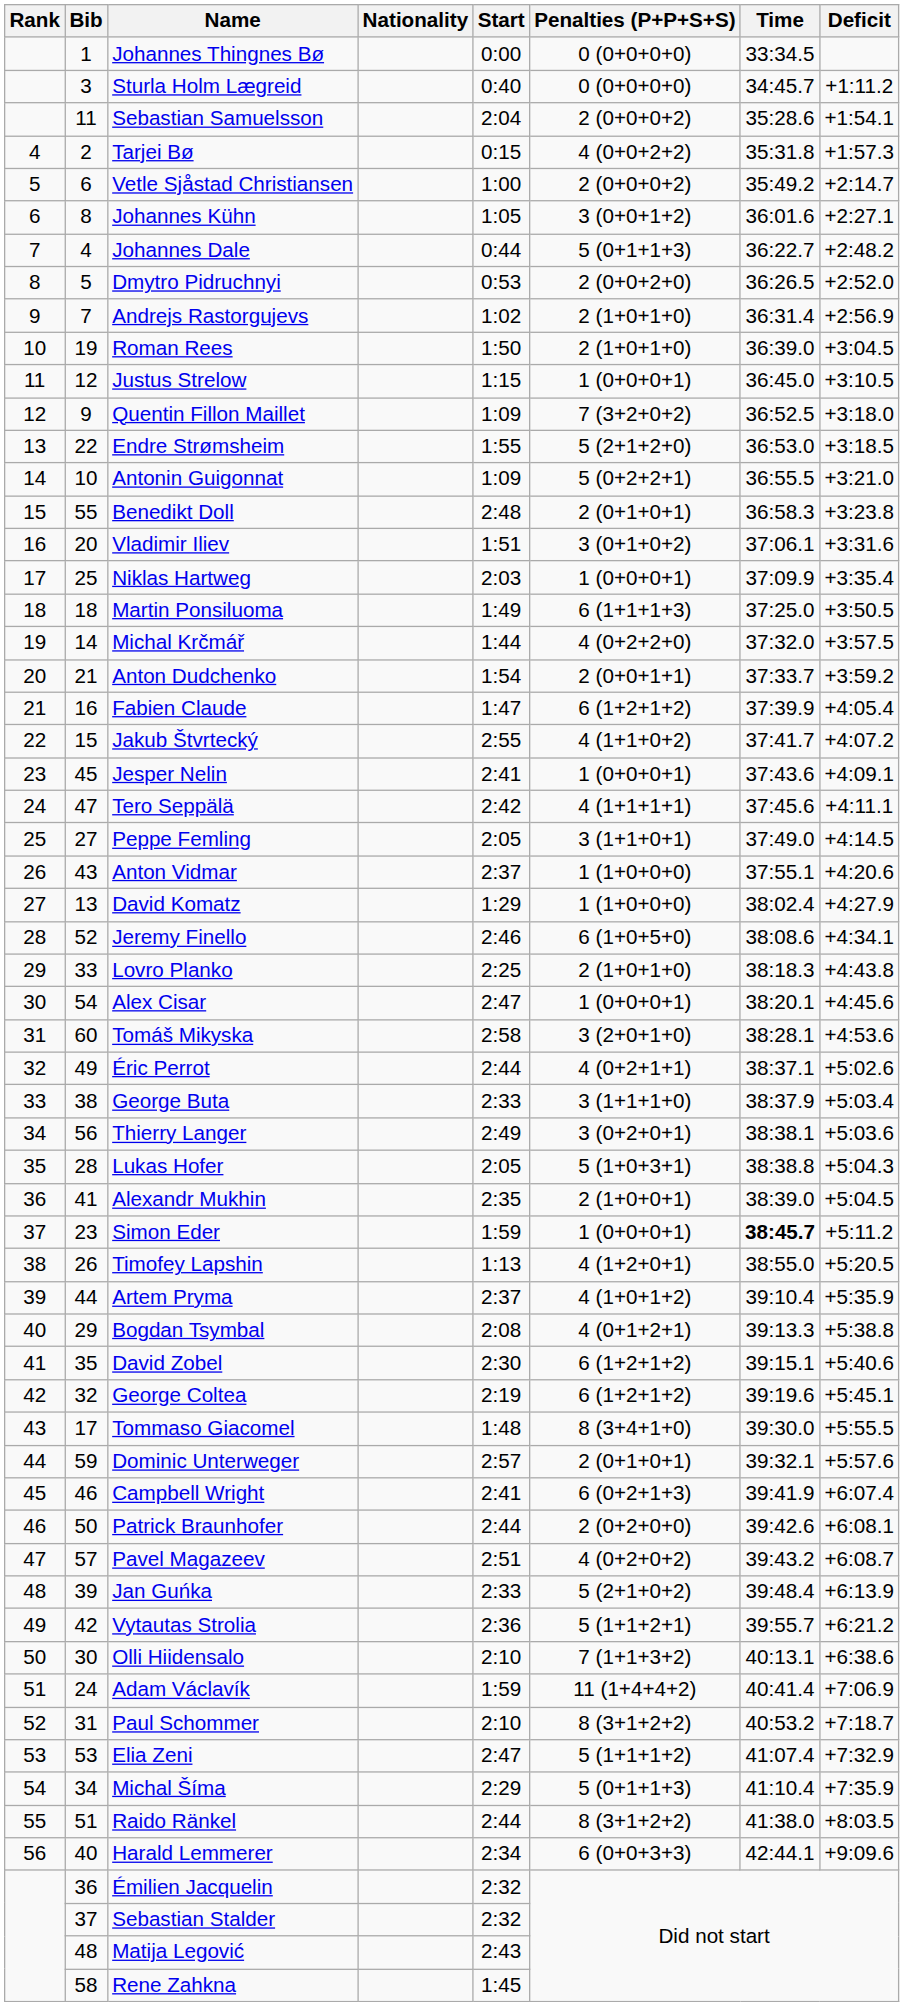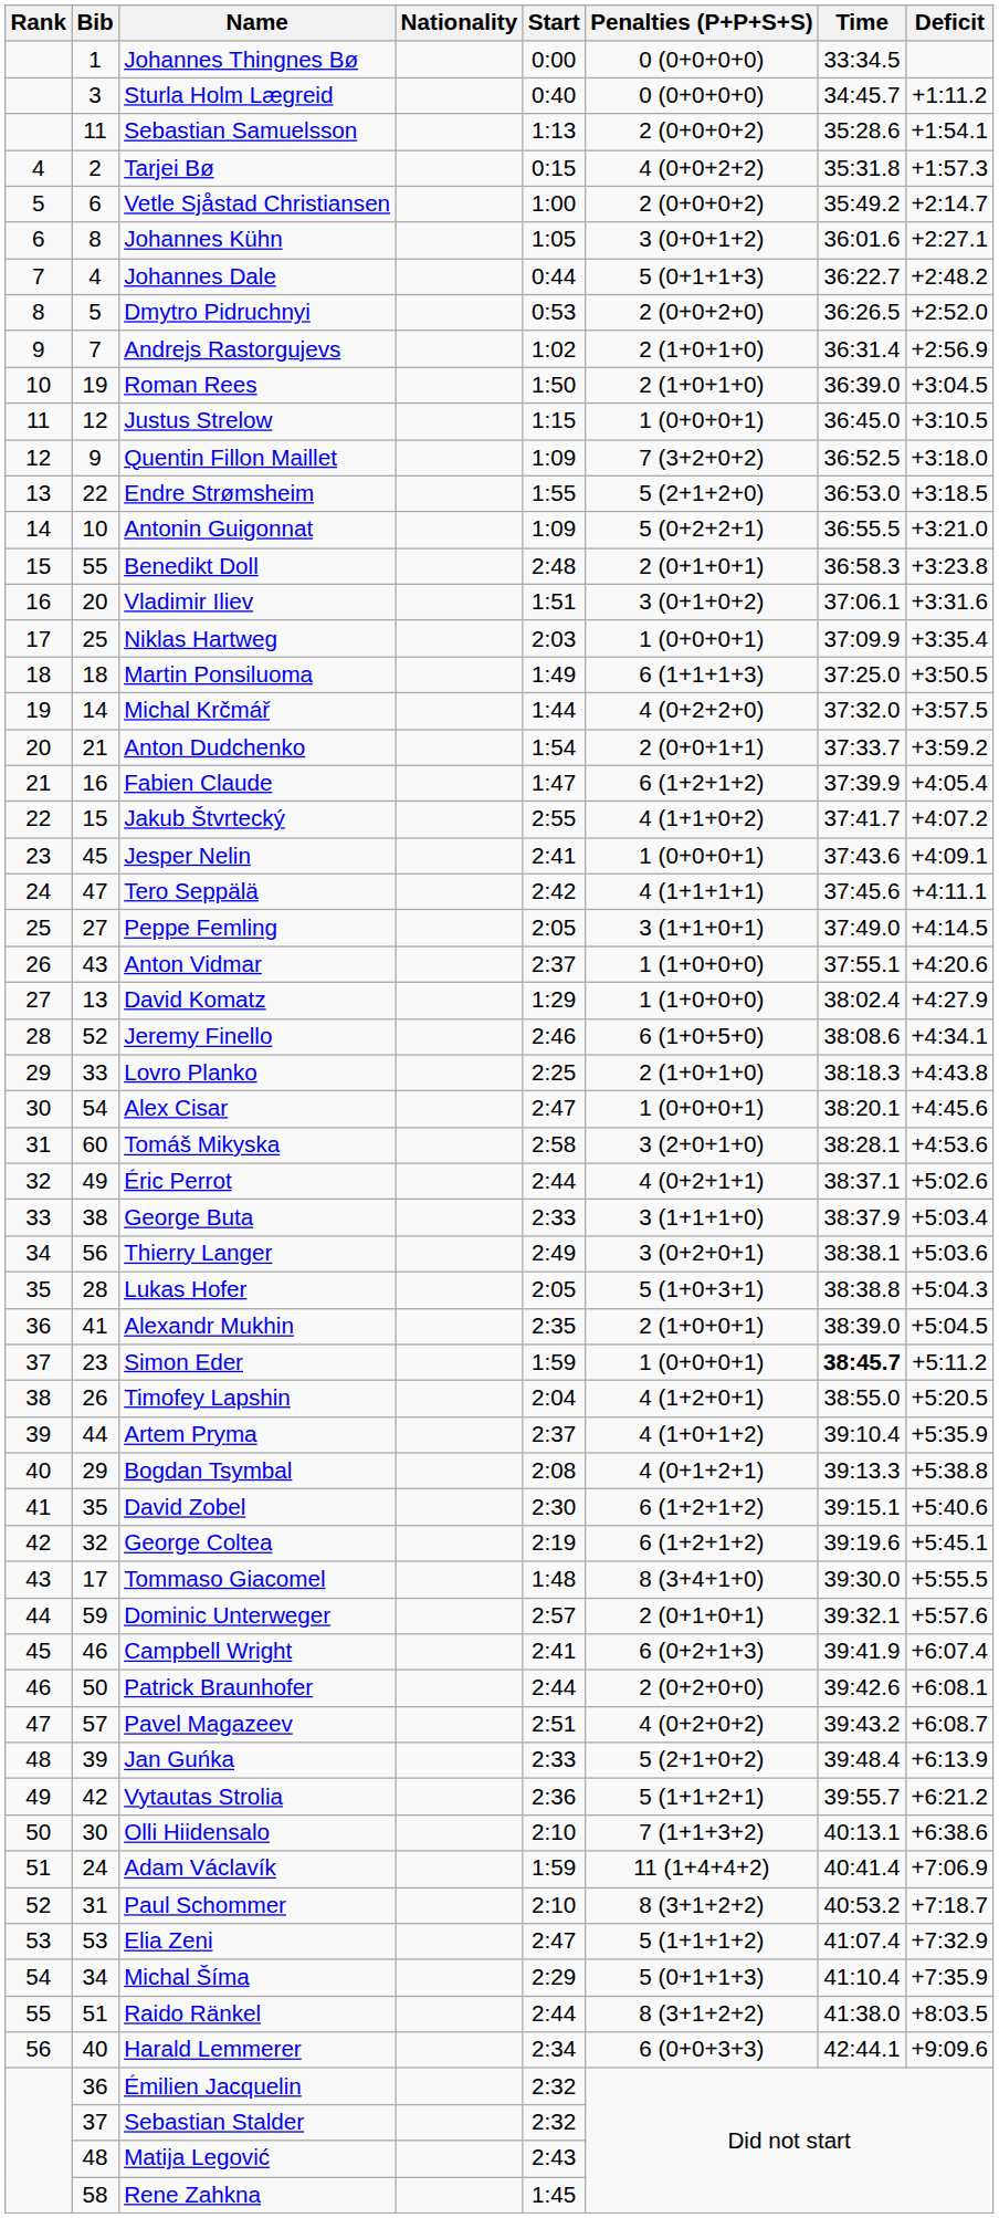 <table class="wikitable sortable" style="text-align:center">
 <tr>
 <th>Rank</th>
 <th>Bib</th>
 <th>Name</th>
 <th>Nationality</th>
 <th>Start</th>
 <th>Penalties (P+P+S+S)</th>
 <th>Time</th>
 <th>Deficit</th>
 </tr>
 <tr>
 <td></td>
 <td>1</td>
 <td align=left><a href='#'>Johannes Thingnes Bø</a></td>
 <td align=left></td>
 <td>0:00</td>
 <td>0 (0+0+0+0)</td>
 <td>33:34.5</td>
 <td></td>
 </tr>
 <tr>
 <td></td>
 <td>3</td>
 <td align=left><a href='#'>Sturla Holm Lægreid</a></td>
 <td align=left></td>
 <td>0:40</td>
 <td>0 (0+0+0+0)</td>
 <td>34:45.7</td>
 <td>+1:11.2</td>
 </tr>
 <tr>
 <td></td>
 <td>11</td>
 <td align=left><a href='#'>Sebastian Samuelsson</a></td>
 <td align=left></td>
-<td>2:04</td>
+<td>1:13</td>
 <td>2 (0+0+0+2)</td>
 <td>35:28.6</td>
 <td>+1:54.1</td>
 </tr>
 <tr>
 <td>4</td>
 <td>2</td>
 <td align=left><a href='#'>Tarjei Bø</a></td>
 <td align=left></td>
 <td>0:15</td>
 <td>4 (0+0+2+2)</td>
 <td>35:31.8</td>
 <td>+1:57.3</td>
 </tr>
 <tr>
 <td>5</td>
 <td>6</td>
 <td align=left><a href='#'>Vetle Sjåstad Christiansen</a></td>
 <td align=left></td>
 <td>1:00</td>
 <td>2 (0+0+0+2)</td>
 <td>35:49.2</td>
 <td>+2:14.7</td>
 </tr>
 <tr>
 <td>6</td>
 <td>8</td>
 <td align=left><a href='#'>Johannes Kühn</a></td>
 <td align=left></td>
 <td>1:05</td>
 <td>3 (0+0+1+2)</td>
 <td>36:01.6</td>
 <td>+2:27.1</td>
 </tr>
 <tr>
 <td>7</td>
 <td>4</td>
 <td align=left><a href='#'>Johannes Dale</a></td>
 <td align=left></td>
 <td>0:44</td>
 <td>5 (0+1+1+3)</td>
 <td>36:22.7</td>
 <td>+2:48.2</td>
 </tr>
 <tr>
 <td>8</td>
 <td>5</td>
 <td align=left><a href='#'>Dmytro Pidruchnyi</a></td>
 <td align=left></td>
 <td>0:53</td>
 <td>2 (0+0+2+0)</td>
 <td>36:26.5</td>
 <td>+2:52.0</td>
 </tr>
 <tr>
 <td>9</td>
 <td>7</td>
 <td align=left><a href='#'>Andrejs Rastorgujevs</a></td>
 <td align=left></td>
 <td>1:02</td>
 <td>2 (1+0+1+0)</td>
 <td>36:31.4</td>
 <td>+2:56.9</td>
 </tr>
 <tr>
 <td>10</td>
 <td>19</td>
 <td align=left><a href='#'>Roman Rees</a></td>
 <td align=left></td>
 <td>1:50</td>
 <td>2 (1+0+1+0)</td>
 <td>36:39.0</td>
 <td>+3:04.5</td>
 </tr>
 <tr>
 <td>11</td>
 <td>12</td>
 <td align=left><a href='#'>Justus Strelow</a></td>
 <td align=left></td>
 <td>1:15</td>
 <td>1 (0+0+0+1)</td>
 <td>36:45.0</td>
 <td>+3:10.5</td>
 </tr>
 <tr>
 <td>12</td>
 <td>9</td>
 <td align=left><a href='#'>Quentin Fillon Maillet</a></td>
 <td align=left></td>
 <td>1:09</td>
 <td>7 (3+2+0+2)</td>
 <td>36:52.5</td>
 <td>+3:18.0</td>
 </tr>
 <tr>
 <td>13</td>
 <td>22</td>
 <td align=left><a href='#'>Endre Strømsheim</a></td>
 <td align=left></td>
 <td>1:55</td>
 <td>5 (2+1+2+0)</td>
 <td>36:53.0</td>
 <td>+3:18.5</td>
 </tr>
 <tr>
 <td>14</td>
 <td>10</td>
 <td align=left><a href='#'>Antonin Guigonnat</a></td>
 <td align=left></td>
 <td>1:09</td>
 <td>5 (0+2+2+1)</td>
 <td>36:55.5</td>
 <td>+3:21.0</td>
 </tr>
 <tr>
 <td>15</td>
 <td>55</td>
 <td align=left><a href='#'>Benedikt Doll</a></td>
 <td align=left></td>
 <td>2:48</td>
 <td>2 (0+1+0+1)</td>
 <td>36:58.3</td>
 <td>+3:23.8</td>
 </tr>
 <tr>
 <td>16</td>
 <td>20</td>
 <td align=left><a href='#'>Vladimir Iliev</a></td>
 <td align=left></td>
 <td>1:51</td>
 <td>3 (0+1+0+2)</td>
 <td>37:06.1</td>
 <td>+3:31.6</td>
 </tr>
 <tr>
 <td>17</td>
 <td>25</td>
 <td align=left><a href='#'>Niklas Hartweg</a></td>
 <td align=left></td>
 <td>2:03</td>
 <td>1 (0+0+0+1)</td>
 <td>37:09.9</td>
 <td>+3:35.4</td>
 </tr>
 <tr>
 <td>18</td>
 <td>18</td>
 <td align=left><a href='#'>Martin Ponsiluoma</a></td>
 <td align=left></td>
 <td>1:49</td>
 <td>6 (1+1+1+3)</td>
 <td>37:25.0</td>
 <td>+3:50.5</td>
 </tr>
 <tr>
 <td>19</td>
 <td>14</td>
 <td align=left><a href='#'>Michal Krčmář</a></td>
 <td align=left></td>
 <td>1:44</td>
 <td>4 (0+2+2+0)</td>
 <td>37:32.0</td>
 <td>+3:57.5</td>
 </tr>
 <tr>
 <td>20</td>
 <td>21</td>
 <td align=left><a href='#'>Anton Dudchenko</a></td>
 <td align=left></td>
 <td>1:54</td>
 <td>2 (0+0+1+1)</td>
 <td>37:33.7</td>
 <td>+3:59.2</td>
 </tr>
 <tr>
 <td>21</td>
 <td>16</td>
 <td align=left><a href='#'>Fabien Claude</a></td>
 <td align=left></td>
 <td>1:47</td>
 <td>6 (1+2+1+2)</td>
 <td>37:39.9</td>
 <td>+4:05.4</td>
 </tr>
 <tr>
 <td>22</td>
 <td>15</td>
 <td align=left><a href='#'>Jakub Štvrtecký</a></td>
 <td align=left></td>
 <td>2:55</td>
 <td>4 (1+1+0+2)</td>
 <td>37:41.7</td>
 <td>+4:07.2</td>
 </tr>
 <tr>
 <td>23</td>
 <td>45</td>
 <td align=left><a href='#'>Jesper Nelin</a></td>
 <td align=left></td>
 <td>2:41</td>
 <td>1 (0+0+0+1)</td>
 <td>37:43.6</td>
 <td>+4:09.1</td>
 </tr>
 <tr>
 <td>24</td>
 <td>47</td>
 <td align=left><a href='#'>Tero Seppälä</a></td>
 <td align=left></td>
 <td>2:42</td>
 <td>4 (1+1+1+1)</td>
 <td>37:45.6</td>
 <td>+4:11.1</td>
 </tr>
 <tr>
 <td>25</td>
 <td>27</td>
 <td align=left><a href='#'>Peppe Femling</a></td>
 <td align=left></td>
 <td>2:05</td>
 <td>3 (1+1+0+1)</td>
 <td>37:49.0</td>
 <td>+4:14.5</td>
 </tr>
 <tr>
 <td>26</td>
 <td>43</td>
 <td align=left><a href='#'>Anton Vidmar</a></td>
 <td align=left></td>
 <td>2:37</td>
 <td>1 (1+0+0+0)</td>
 <td>37:55.1</td>
 <td>+4:20.6</td>
 </tr>
 <tr>
 <td>27</td>
 <td>13</td>
 <td align=left><a href='#'>David Komatz</a></td>
 <td align=left></td>
 <td>1:29</td>
 <td>1 (1+0+0+0)</td>
 <td>38:02.4</td>
 <td>+4:27.9</td>
 </tr>
 <tr>
 <td>28</td>
 <td>52</td>
 <td align=left><a href='#'>Jeremy Finello</a></td>
 <td align=left></td>
 <td>2:46</td>
 <td>6 (1+0+5+0)</td>
 <td>38:08.6</td>
 <td>+4:34.1</td>
 </tr>
 <tr>
 <td>29</td>
 <td>33</td>
 <td align=left><a href='#'>Lovro Planko</a></td>
 <td align=left></td>
 <td>2:25</td>
 <td>2 (1+0+1+0)</td>
 <td>38:18.3</td>
 <td>+4:43.8</td>
 </tr>
 <tr>
 <td>30</td>
 <td>54</td>
 <td align=left><a href='#'>Alex Cisar</a></td>
 <td align=left></td>
 <td>2:47</td>
 <td>1 (0+0+0+1)</td>
 <td>38:20.1</td>
 <td>+4:45.6</td>
 </tr>
 <tr>
 <td>31</td>
 <td>60</td>
 <td align=left><a href='#'>Tomáš Mikyska</a></td>
 <td align=left></td>
 <td>2:58</td>
 <td>3 (2+0+1+0)</td>
 <td>38:28.1</td>
 <td>+4:53.6</td>
 </tr>
 <tr>
 <td>32</td>
 <td>49</td>
 <td align=left><a href='#'>Éric Perrot</a></td>
 <td align=left></td>
 <td>2:44</td>
 <td>4 (0+2+1+1)</td>
 <td>38:37.1</td>
 <td>+5:02.6</td>
 </tr>
 <tr>
 <td>33</td>
 <td>38</td>
 <td align=left><a href='#'>George Buta</a></td>
 <td align=left></td>
 <td>2:33</td>
 <td>3 (1+1+1+0)</td>
 <td>38:37.9</td>
 <td>+5:03.4</td>
 </tr>
 <tr>
 <td>34</td>
 <td>56</td>
 <td align=left><a href='#'>Thierry Langer</a></td>
 <td align=left></td>
 <td>2:49</td>
 <td>3 (0+2+0+1)</td>
 <td>38:38.1</td>
 <td>+5:03.6</td>
 </tr>
 <tr>
 <td>35</td>
 <td>28</td>
 <td align=left><a href='#'>Lukas Hofer</a></td>
 <td align=left></td>
 <td>2:05</td>
 <td>5 (1+0+3+1)</td>
 <td>38:38.8</td>
 <td>+5:04.3</td>
 </tr>
 <tr>
 <td>36</td>
 <td>41</td>
 <td align=left><a href='#'>Alexandr Mukhin</a></td>
 <td align=left></td>
 <td>2:35</td>
 <td>2 (1+0+0+1)</td>
 <td>38:39.0</td>
 <td>+5:04.5</td>
 </tr>
 <tr>
 <td>37</td>
 <td>23</td>
 <td align=left><a href='#'>Simon Eder</a></td>
 <td align=left></td>
 <td>1:59</td>
 <td>1 (0+0+0+1)</td>
 <td><strong>38:45.7</strong></td>
 <td>+5:11.2</td>
 </tr>
 <tr>
 <td>38</td>
 <td>26</td>
 <td align=left><a href='#'>Timofey Lapshin</a></td>
 <td align=left></td>
-<td>1:13</td>
+<td>2:04</td>
 <td>4 (1+2+0+1)</td>
 <td>38:55.0</td>
 <td>+5:20.5</td>
 </tr>
 <tr>
 <td>39</td>
 <td>44</td>
 <td align=left><a href='#'>Artem Pryma</a></td>
 <td align=left></td>
 <td>2:37</td>
 <td>4 (1+0+1+2)</td>
 <td>39:10.4</td>
 <td>+5:35.9</td>
 </tr>
 <tr>
 <td>40</td>
 <td>29</td>
 <td align=left><a href='#'>Bogdan Tsymbal</a></td>
 <td align=left></td>
 <td>2:08</td>
 <td>4 (0+1+2+1)</td>
 <td>39:13.3</td>
 <td>+5:38.8</td>
 </tr>
 <tr>
 <td>41</td>
 <td>35</td>
 <td align=left><a href='#'>David Zobel</a></td>
 <td align=left></td>
 <td>2:30</td>
 <td>6 (1+2+1+2)</td>
 <td>39:15.1</td>
 <td>+5:40.6</td>
 </tr>
 <tr>
 <td>42</td>
 <td>32</td>
 <td align=left><a href='#'>George Coltea</a></td>
 <td align=left></td>
 <td>2:19</td>
 <td>6 (1+2+1+2)</td>
 <td>39:19.6</td>
 <td>+5:45.1</td>
 </tr>
 <tr>
 <td>43</td>
 <td>17</td>
 <td align=left><a href='#'>Tommaso Giacomel</a></td>
 <td align=left></td>
 <td>1:48</td>
 <td>8 (3+4+1+0)</td>
 <td>39:30.0</td>
 <td>+5:55.5</td>
 </tr>
 <tr>
 <td>44</td>
 <td>59</td>
 <td align=left><a href='#'>Dominic Unterweger</a></td>
 <td align=left></td>
 <td>2:57</td>
 <td>2 (0+1+0+1)</td>
 <td>39:32.1</td>
 <td>+5:57.6</td>
 </tr>
 <tr>
 <td>45</td>
 <td>46</td>
 <td align=left><a href='#'>Campbell Wright</a></td>
 <td align=left></td>
 <td>2:41</td>
 <td>6 (0+2+1+3)</td>
 <td>39:41.9</td>
 <td>+6:07.4</td>
 </tr>
 <tr>
 <td>46</td>
 <td>50</td>
 <td align=left><a href='#'>Patrick Braunhofer</a></td>
 <td align=left></td>
 <td>2:44</td>
 <td>2 (0+2+0+0)</td>
 <td>39:42.6</td>
 <td>+6:08.1</td>
 </tr>
 <tr>
 <td>47</td>
 <td>57</td>
 <td align=left><a href='#'>Pavel Magazeev</a></td>
 <td align=left></td>
 <td>2:51</td>
 <td>4 (0+2+0+2)</td>
 <td>39:43.2</td>
 <td>+6:08.7</td>
 </tr>
 <tr>
 <td>48</td>
 <td>39</td>
 <td align=left><a href='#'>Jan Guńka</a></td>
 <td align=left></td>
 <td>2:33</td>
 <td>5 (2+1+0+2)</td>
 <td>39:48.4</td>
 <td>+6:13.9</td>
 </tr>
 <tr>
 <td>49</td>
 <td>42</td>
 <td align=left><a href='#'>Vytautas Strolia</a></td>
 <td align=left></td>
 <td>2:36</td>
 <td>5 (1+1+2+1)</td>
 <td>39:55.7</td>
 <td>+6:21.2</td>
 </tr>
 <tr>
 <td>50</td>
 <td>30</td>
 <td align=left><a href='#'>Olli Hiidensalo</a></td>
 <td align=left></td>
 <td>2:10</td>
 <td>7 (1+1+3+2)</td>
 <td>40:13.1</td>
 <td>+6:38.6</td>
 </tr>
 <tr>
 <td>51</td>
 <td>24</td>
 <td align=left><a href='#'>Adam Václavík</a></td>
 <td align=left></td>
 <td>1:59</td>
 <td>11 (1+4+4+2)</td>
 <td>40:41.4</td>
 <td>+7:06.9</td>
 </tr>
 <tr>
 <td>52</td>
 <td>31</td>
 <td align=left><a href='#'>Paul Schommer</a></td>
 <td align=left></td>
 <td>2:10</td>
 <td>8 (3+1+2+2)</td>
 <td>40:53.2</td>
 <td>+7:18.7</td>
 </tr>
 <tr>
 <td>53</td>
 <td>53</td>
 <td align=left><a href='#'>Elia Zeni</a></td>
 <td align=left></td>
 <td>2:47</td>
 <td>5 (1+1+1+2)</td>
 <td>41:07.4</td>
 <td>+7:32.9</td>
 </tr>
 <tr>
 <td>54</td>
 <td>34</td>
 <td align=left><a href='#'>Michal Šíma</a></td>
 <td align=left></td>
 <td>2:29</td>
 <td>5 (0+1+1+3)</td>
 <td>41:10.4</td>
 <td>+7:35.9</td>
 </tr>
 <tr>
 <td>55</td>
 <td>51</td>
 <td align=left><a href='#'>Raido Ränkel</a></td>
 <td align=left></td>
 <td>2:44</td>
 <td>8 (3+1+2+2)</td>
 <td>41:38.0</td>
 <td>+8:03.5</td>
 </tr>
 <tr>
 <td>56</td>
 <td>40</td>
 <td align=left><a href='#'>Harald Lemmerer</a></td>
 <td align=left></td>
 <td>2:34</td>
 <td>6 (0+0+3+3)</td>
 <td>42:44.1</td>
 <td>+9:09.6</td>
 </tr>
 <tr>
 <td rowspan=4></td>
 <td>36</td>
 <td align=left><a href='#'>Émilien Jacquelin</a></td>
 <td align=left></td>
 <td>2:32</td>
 <td colspan=3 rowspan=4>Did not start</td>
 </tr>
 <tr>
 <td>37</td>
 <td align=left><a href='#'>Sebastian Stalder</a></td>
 <td align=left></td>
 <td>2:32</td>
 </tr>
 <tr>
 <td>48</td>
 <td align=left><a href='#'>Matija Legović</a></td>
 <td align=left></td>
 <td>2:43</td>
 </tr>
 <tr>
 <td>58</td>
 <td align=left><a href='#'>Rene Zahkna</a></td>
 <td align=left></td>
 <td>1:45</td>
 </tr>
 </table>
